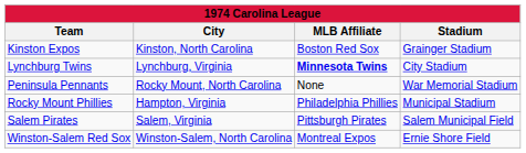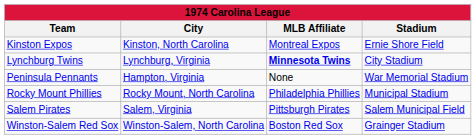 <table class="wikitable" style="width:auto">
 <tr>
 <td bgcolor="#DC143C" align="center" colspan="7"><strong><span>1974 Carolina League</span></strong></td>
 </tr>
 <tr>
 <th>Team</th>
 <th>City</th>
 <th>MLB Affiliate</th>
 <th>Stadium</th>
 </tr>
 <tr>
 <td><a href='#'>Kinston Expos</a></td>
 <td><a href='#'>Kinston, North Carolina</a></td>
-<td><a href='#'>Boston Red Sox</a></td>
-<td><a href='#'>Grainger Stadium</a></td>
+<td><a href='#'>Montreal Expos</a></td>
+<td><a href='#'>Ernie Shore Field</a></td>
 </tr>
 <tr>
 <td><a href='#'>Lynchburg Twins</a></td>
 <td><a href='#'>Lynchburg, Virginia</a></td>
 <td><strong><a href='#'>Minnesota Twins</a></strong></td>
 <td><a href='#'>City Stadium</a></td>
 </tr>
 <tr>
 <td><a href='#'>Peninsula Pennants</a></td>
-<td><a href='#'>Rocky Mount, North Carolina</a></td>
+<td><a href='#'>Hampton, Virginia</a></td>
 <td>None</td>
 <td><a href='#'>War Memorial Stadium</a></td>
 </tr>
 <tr>
 <td><a href='#'>Rocky Mount Phillies</a></td>
-<td><a href='#'>Hampton, Virginia</a></td>
+<td><a href='#'>Rocky Mount, North Carolina</a></td>
 <td><a href='#'>Philadelphia Phillies</a></td>
 <td><a href='#'>Municipal Stadium</a></td>
 </tr>
 <tr>
 <td><a href='#'>Salem Pirates</a></td>
 <td><a href='#'>Salem, Virginia</a></td>
 <td><a href='#'>Pittsburgh Pirates</a></td>
 <td><a href='#'>Salem Municipal Field</a></td>
 </tr>
 <tr>
 <td><a href='#'>Winston-Salem Red Sox</a></td>
 <td><a href='#'>Winston-Salem, North Carolina</a></td>
-<td><a href='#'>Montreal Expos</a></td>
-<td><a href='#'>Ernie Shore Field</a></td>
+<td><a href='#'>Boston Red Sox</a></td>
+<td><a href='#'>Grainger Stadium</a></td>
 </tr>
 </table>
